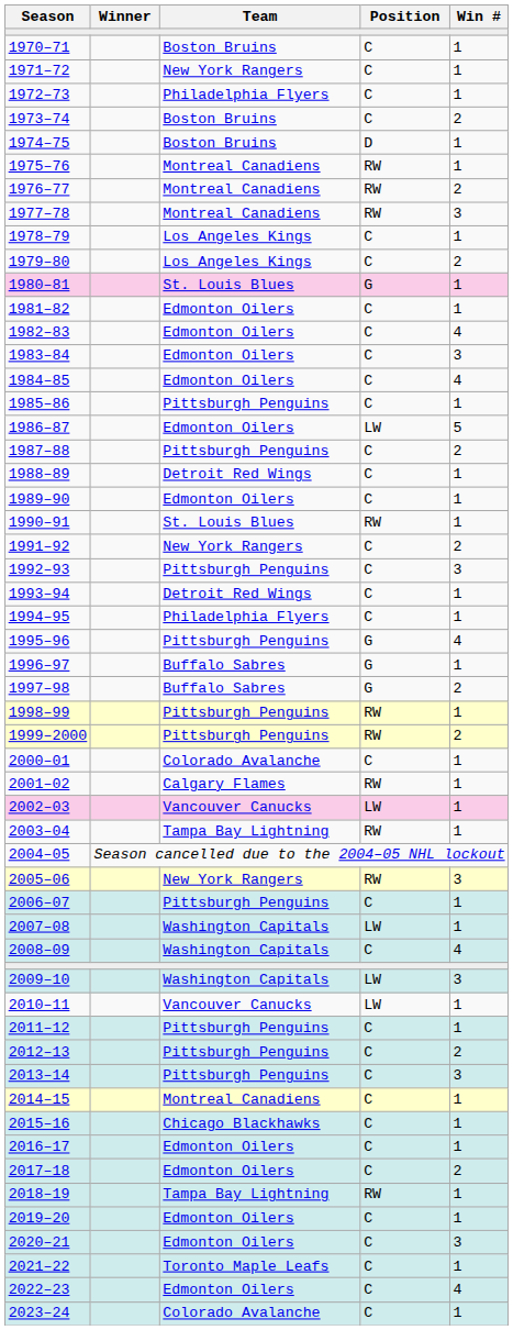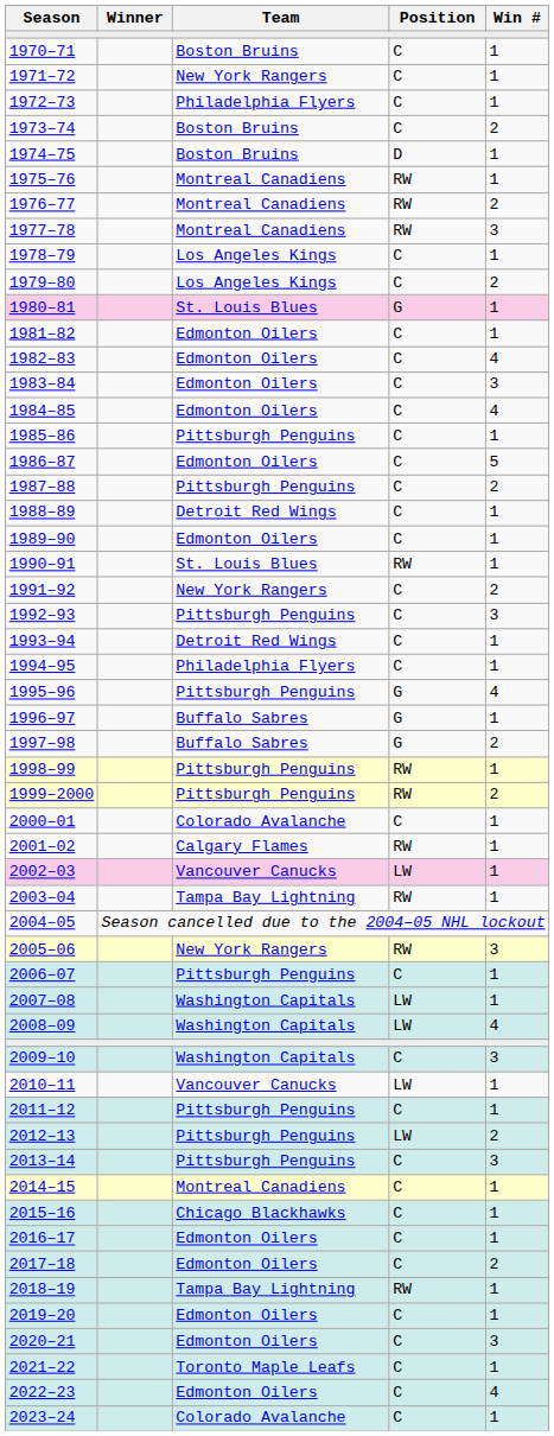 <table class="wikitable sortable">
 <tr>
 <th>Season</th>
 <th>Winner</th>
 <th>Team</th>
 <th>Position</th>
 <th>Win #</th>
 </tr>
 <tr bgcolor="eeeeee">
 <td colspan=5;></td>
 </tr>
 <tr>
 <td><a href='#'>1970–71</a></td>
 <td></td>
 <td><a href='#'>Boston Bruins</a></td>
 <td>C</td>
 <td>1</td>
 </tr>
 <tr>
 <td><a href='#'>1971–72</a></td>
 <td></td>
 <td><a href='#'>New York Rangers</a></td>
 <td>C</td>
 <td>1</td>
 </tr>
 <tr>
 <td><a href='#'>1972–73</a></td>
 <td></td>
 <td><a href='#'>Philadelphia Flyers</a></td>
 <td>C</td>
 <td>1</td>
 </tr>
 <tr>
 <td><a href='#'>1973–74</a></td>
 <td></td>
 <td><a href='#'>Boston Bruins</a></td>
 <td>C</td>
 <td>2</td>
 </tr>
 <tr>
 <td><a href='#'>1974–75</a></td>
 <td></td>
 <td><a href='#'>Boston Bruins</a></td>
 <td>D</td>
 <td>1</td>
 </tr>
 <tr>
 <td><a href='#'>1975–76</a></td>
 <td></td>
 <td><a href='#'>Montreal Canadiens</a></td>
 <td>RW</td>
 <td>1</td>
 </tr>
 <tr>
 <td><a href='#'>1976–77</a></td>
 <td></td>
 <td><a href='#'>Montreal Canadiens</a></td>
 <td>RW</td>
 <td>2</td>
 </tr>
 <tr>
 <td><a href='#'>1977–78</a></td>
 <td></td>
 <td><a href='#'>Montreal Canadiens</a></td>
 <td>RW</td>
 <td>3</td>
 </tr>
 <tr>
 <td><a href='#'>1978–79</a></td>
 <td></td>
 <td><a href='#'>Los Angeles Kings</a></td>
 <td>C</td>
 <td>1</td>
 </tr>
 <tr>
 <td><a href='#'>1979–80</a></td>
 <td></td>
 <td><a href='#'>Los Angeles Kings</a></td>
 <td>C</td>
 <td>2</td>
 </tr>
 <tr bgcolor="#FBCCE7">
 <td><a href='#'>1980–81</a></td>
 <td></td>
 <td><a href='#'>St. Louis Blues</a></td>
 <td>G</td>
 <td>1</td>
 </tr>
 <tr>
 <td><a href='#'>1981–82</a></td>
 <td></td>
 <td><a href='#'>Edmonton Oilers</a></td>
 <td>C</td>
 <td>1</td>
 </tr>
 <tr>
 <td><a href='#'>1982–83</a></td>
 <td></td>
 <td><a href='#'>Edmonton Oilers</a></td>
 <td>C</td>
 <td>4</td>
 </tr>
 <tr>
 <td><a href='#'>1983–84</a></td>
 <td></td>
 <td><a href='#'>Edmonton Oilers</a></td>
 <td>C</td>
 <td>3</td>
 </tr>
 <tr>
 <td><a href='#'>1984–85</a></td>
 <td></td>
 <td><a href='#'>Edmonton Oilers</a></td>
 <td>C</td>
 <td>4</td>
 </tr>
 <tr>
 <td><a href='#'>1985–86</a></td>
 <td></td>
 <td><a href='#'>Pittsburgh Penguins</a></td>
 <td>C</td>
 <td>1</td>
 </tr>
 <tr>
 <td><a href='#'>1986–87</a></td>
 <td></td>
 <td><a href='#'>Edmonton Oilers</a></td>
-<td>LW</td>
+<td>C</td>
 <td>5</td>
 </tr>
 <tr>
 <td><a href='#'>1987–88</a></td>
 <td></td>
 <td><a href='#'>Pittsburgh Penguins</a></td>
 <td>C</td>
 <td>2</td>
 </tr>
 <tr>
 <td><a href='#'>1988–89</a></td>
 <td></td>
 <td><a href='#'>Detroit Red Wings</a></td>
 <td>C</td>
 <td>1</td>
 </tr>
 <tr>
 <td><a href='#'>1989–90</a></td>
 <td></td>
 <td><a href='#'>Edmonton Oilers</a></td>
 <td>C</td>
 <td>1</td>
 </tr>
 <tr>
 <td><a href='#'>1990–91</a></td>
 <td></td>
 <td><a href='#'>St. Louis Blues</a></td>
 <td>RW</td>
 <td>1</td>
 </tr>
 <tr>
 <td><a href='#'>1991–92</a></td>
 <td></td>
 <td><a href='#'>New York Rangers</a></td>
 <td>C</td>
 <td>2</td>
 </tr>
 <tr>
 <td><a href='#'>1992–93</a></td>
 <td></td>
 <td><a href='#'>Pittsburgh Penguins</a></td>
 <td>C</td>
 <td>3</td>
 </tr>
 <tr>
 <td><a href='#'>1993–94</a></td>
 <td></td>
 <td><a href='#'>Detroit Red Wings</a></td>
 <td>C</td>
 <td>1</td>
 </tr>
 <tr>
 <td><a href='#'>1994–95</a></td>
 <td></td>
 <td><a href='#'>Philadelphia Flyers</a></td>
 <td>C</td>
 <td>1</td>
 </tr>
 <tr>
 <td><a href='#'>1995–96</a></td>
 <td></td>
 <td><a href='#'>Pittsburgh Penguins</a></td>
 <td>G</td>
 <td>4</td>
 </tr>
 <tr>
 <td><a href='#'>1996–97</a></td>
 <td></td>
 <td><a href='#'>Buffalo Sabres</a></td>
 <td>G</td>
 <td>1</td>
 </tr>
 <tr>
 <td><a href='#'>1997–98</a></td>
 <td></td>
 <td><a href='#'>Buffalo Sabres</a></td>
 <td>G</td>
 <td>2</td>
 </tr>
 <tr bgcolor="#FFFFCC">
 <td><a href='#'>1998–99</a></td>
 <td></td>
 <td><a href='#'>Pittsburgh Penguins</a></td>
 <td>RW</td>
 <td>1</td>
 </tr>
 <tr bgcolor="#FFFFCC">
 <td><a href='#'>1999–2000</a></td>
 <td></td>
 <td><a href='#'>Pittsburgh Penguins</a></td>
 <td>RW</td>
 <td>2</td>
 </tr>
 <tr>
 <td><a href='#'>2000–01</a></td>
 <td></td>
 <td><a href='#'>Colorado Avalanche</a></td>
 <td>C</td>
 <td>1</td>
 </tr>
 <tr>
 <td><a href='#'>2001–02</a></td>
 <td></td>
 <td><a href='#'>Calgary Flames</a></td>
 <td>RW</td>
 <td>1</td>
 </tr>
 <tr bgcolor="#FBCCE7">
 <td><a href='#'>2002–03</a></td>
 <td></td>
 <td><a href='#'>Vancouver Canucks</a></td>
 <td>LW</td>
 <td>1</td>
 </tr>
 <tr>
 <td><a href='#'>2003–04</a></td>
 <td></td>
 <td><a href='#'>Tampa Bay Lightning</a></td>
 <td>RW</td>
 <td>1</td>
 </tr>
 <tr>
 <td><a href='#'>2004–05</a></td>
 <td colspan=4 align="center"><em>Season cancelled due to the <a href='#'>2004–05 NHL lockout</a></em></td>
 </tr>
 <tr bgcolor="#FFFFCC">
 <td><a href='#'>2005–06</a></td>
 <td></td>
 <td><a href='#'>New York Rangers</a></td>
 <td>RW</td>
 <td>3</td>
 </tr>
 <tr bgcolor="#CFECEC">
 <td><a href='#'>2006–07</a></td>
 <td></td>
 <td><a href='#'>Pittsburgh Penguins</a></td>
 <td>C</td>
 <td>1</td>
 </tr>
 <tr bgcolor="#CFECED">
 <td><a href='#'>2007–08</a></td>
 <td></td>
 <td><a href='#'>Washington Capitals</a></td>
 <td>LW</td>
 <td>1</td>
 </tr>
 <tr bgcolor="#CFECED">
 <td><a href='#'>2008–09</a></td>
 <td></td>
 <td><a href='#'>Washington Capitals</a></td>
-<td>C</td>
+<td>LW</td>
 <td>4</td>
 </tr>
 <tr bgcolor="eeeeee">
 <td colspan=5;></td>
 </tr>
 <tr bgcolor="#CFECED">
 <td><a href='#'>2009–10</a></td>
 <td></td>
 <td><a href='#'>Washington Capitals</a></td>
-<td>LW</td>
+<td>C</td>
 <td>3</td>
 </tr>
 <tr>
 <td><a href='#'>2010–11</a></td>
 <td></td>
 <td><a href='#'>Vancouver Canucks</a></td>
 <td>LW</td>
 <td>1</td>
 </tr>
 <tr bgcolor="#CFECED">
 <td><a href='#'>2011–12</a></td>
 <td></td>
 <td><a href='#'>Pittsburgh Penguins</a></td>
 <td>C</td>
 <td>1</td>
 </tr>
 <tr bgcolor="#CFECED">
 <td><a href='#'>2012–13</a></td>
 <td></td>
 <td><a href='#'>Pittsburgh Penguins</a></td>
-<td>C</td>
+<td>LW</td>
 <td>2</td>
 </tr>
 <tr bgcolor="#CFECED">
 <td><a href='#'>2013–14</a></td>
 <td></td>
 <td><a href='#'>Pittsburgh Penguins</a></td>
 <td>C</td>
 <td>3</td>
 </tr>
 <tr bgcolor="#FFFFCC">
 <td><a href='#'>2014–15</a></td>
 <td></td>
 <td><a href='#'>Montreal Canadiens</a></td>
 <td>C</td>
 <td>1</td>
 </tr>
 <tr bgcolor="#CFECED">
 <td><a href='#'>2015–16</a></td>
 <td></td>
 <td><a href='#'>Chicago Blackhawks</a></td>
 <td>C</td>
 <td>1</td>
 </tr>
 <tr bgcolor="#CFECED">
 <td><a href='#'>2016–17</a></td>
 <td></td>
 <td><a href='#'>Edmonton Oilers</a></td>
 <td>C</td>
 <td>1</td>
 </tr>
 <tr bgcolor="#CFECED">
 <td><a href='#'>2017–18</a></td>
 <td></td>
 <td><a href='#'>Edmonton Oilers</a></td>
 <td>C</td>
 <td>2</td>
 </tr>
 <tr bgcolor="#CFECED">
 <td><a href='#'>2018–19</a></td>
 <td></td>
 <td><a href='#'>Tampa Bay Lightning</a></td>
 <td>RW</td>
 <td>1</td>
 </tr>
 <tr bgcolor="#CFECED">
 <td><a href='#'>2019–20</a></td>
 <td></td>
 <td><a href='#'>Edmonton Oilers</a></td>
 <td>C</td>
 <td>1</td>
 </tr>
 <tr bgcolor="#CFECED">
 <td><a href='#'>2020–21</a></td>
 <td></td>
 <td><a href='#'>Edmonton Oilers</a></td>
 <td>C</td>
 <td>3</td>
 </tr>
 <tr bgcolor="#CFECED">
 <td><a href='#'>2021–22</a></td>
 <td></td>
 <td><a href='#'>Toronto Maple Leafs</a></td>
 <td>C</td>
 <td>1</td>
 </tr>
 <tr bgcolor="#CFECED">
 <td><a href='#'>2022–23</a></td>
 <td></td>
 <td><a href='#'>Edmonton Oilers</a></td>
 <td>C</td>
 <td>4</td>
 </tr>
 <tr bgcolor="#CFECED">
 <td><a href='#'>2023–24</a></td>
 <td></td>
 <td><a href='#'>Colorado Avalanche</a></td>
 <td>C</td>
 <td>1</td>
 </tr>
 </table>
